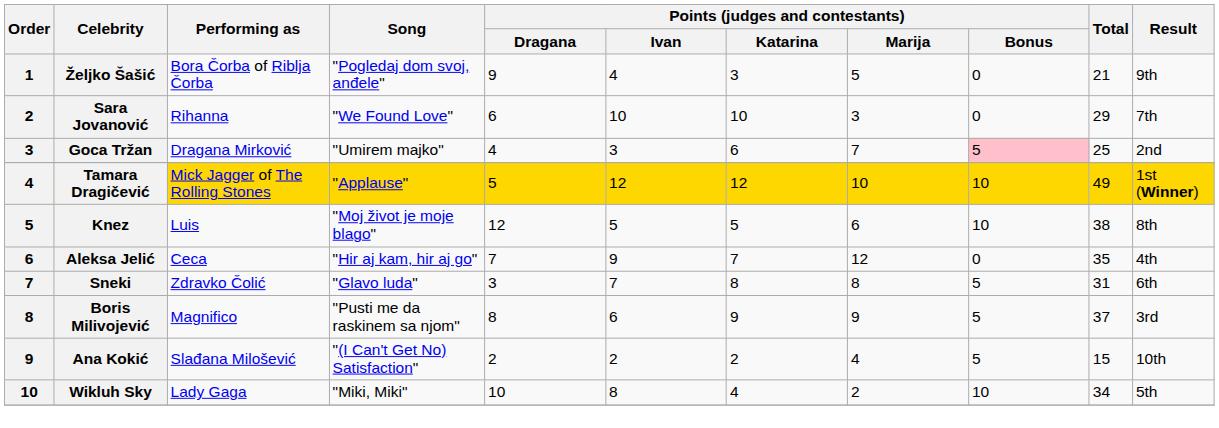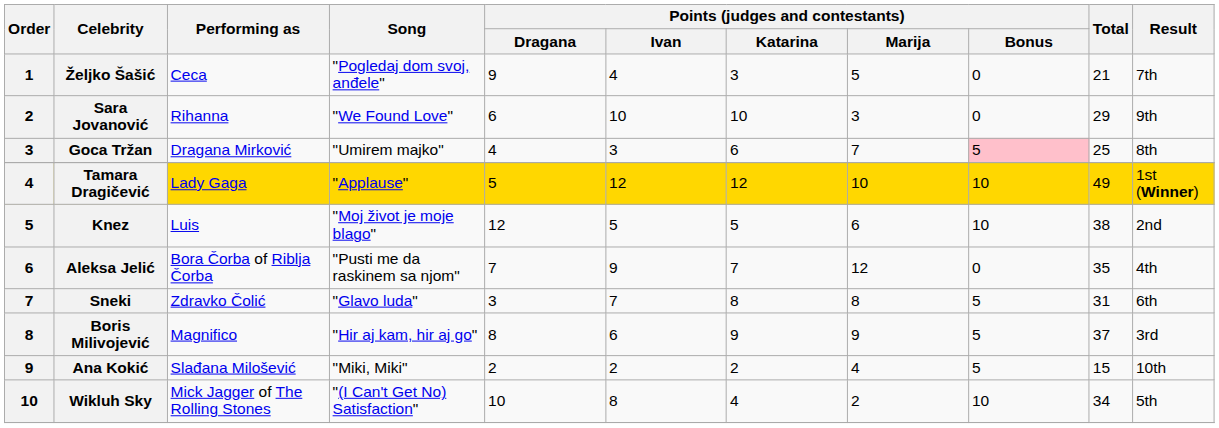 <table class=wikitable>
 <tr>
 <th rowspan="2">Order</th>
 <th rowspan="2">Celebrity</th>
 <th rowspan="2">Performing as</th>
 <th rowspan="2">Song</th>
 <th colspan="5" style="width:50%;">Points (judges and contestants)</th>
 <th rowspan="2">Total</th>
 <th rowspan="2">Result</th>
 </tr>
 <tr>
 <th style="width:10%;">Dragana</th>
 <th style="width:10%;">Ivan</th>
 <th style="width:10%;">Katarina</th>
 <th style="width:10%;">Marija</th>
 <th style="width:10%;">Bonus</th>
 </tr>
 <tr>
 <th scope="row">1</th>
 <th scope="row">Željko Šašić</th>
-<td><a href='#'>Bora Čorba</a> of <a href='#'>Riblja Čorba</a></td>
+<td><a href='#'>Ceca</a></td>
 <td>"<a href='#'>Pogledaj dom svoj, anđele</a>"</td>
 <td>9</td>
 <td>4</td>
 <td>3</td>
 <td>5</td>
 <td>0</td>
 <td>21</td>
-<td>9th</td>
+<td>7th</td>
 </tr>
 <tr>
 <th scope="row">2</th>
 <th scope="row">Sara Jovanović</th>
 <td><a href='#'>Rihanna</a></td>
 <td>"<a href='#'>We Found Love</a>"</td>
 <td>6</td>
 <td>10</td>
 <td>10</td>
 <td>3</td>
 <td>0</td>
 <td>29</td>
-<td>7th</td>
+<td>9th</td>
 </tr>
 <tr>
 <th scope="row">3</th>
 <th scope="row">Goca Tržan</th>
 <td><a href='#'>Dragana Mirković</a></td>
 <td>"Umirem majko"</td>
 <td>4</td>
 <td>3</td>
 <td>6</td>
 <td>7</td>
 <td style="background: pink;">5</td>
 <td>25</td>
-<td>2nd</td>
+<td>8th</td>
 </tr>
 <tr>
 </tr>
 <tr style="background:gold;">
 <th scope="row">4</th>
 <th scope="row">Tamara Dragičević</th>
-<td><a href='#'>Mick Jagger</a> of <a href='#'>The Rolling Stones</a></td>
+<td><a href='#'>Lady Gaga</a></td>
 <td>"<a href='#'>Applause</a>"</td>
 <td>5</td>
 <td>12</td>
 <td>12</td>
 <td>10</td>
 <td>10</td>
 <td>49</td>
 <td>1st (<strong>Winner</strong>)</td>
 </tr>
 <tr -bgcolor="silver">
 <th scope="row">5</th>
 <th scope="row">Knez</th>
 <td><a href='#'>Luis</a></td>
 <td>"<a href='#'>Moj život je moje blago</a>"</td>
 <td>12</td>
 <td>5</td>
 <td>5</td>
 <td>6</td>
 <td>10</td>
 <td>38</td>
-<td>8th</td>
+<td>2nd</td>
 </tr>
 <tr>
 <th scope="row">6</th>
 <th scope="row">Aleksa Jelić</th>
-<td><a href='#'>Ceca</a></td>
-<td>"<a href='#'>Hir aj kam, hir aj go</a>"</td>
+<td><a href='#'>Bora Čorba</a> of <a href='#'>Riblja Čorba</a></td>
+<td>"Pusti me da raskinem sa njom"</td>
 <td>7</td>
 <td>9</td>
 <td>7</td>
 <td>12</td>
 <td>0</td>
 <td>35</td>
 <td>4th</td>
 </tr>
 <tr>
 <th scope="row">7</th>
 <th scope="row">Sneki</th>
 <td><a href='#'>Zdravko Čolić</a></td>
 <td>"<a href='#'>Glavo luda</a>"</td>
 <td>3</td>
 <td>7</td>
 <td>8</td>
 <td>8</td>
 <td>5</td>
 <td>31</td>
 <td>6th</td>
 </tr>
 <tr -bgcolor="tan">
 <th scope="row">8</th>
 <th scope="row">Boris Milivojević</th>
 <td><a href='#'>Magnifico</a></td>
-<td>"Pusti me da raskinem sa njom"</td>
+<td>"<a href='#'>Hir aj kam, hir aj go</a>"</td>
 <td>8</td>
 <td>6</td>
 <td>9</td>
 <td>9</td>
 <td>5</td>
 <td>37</td>
 <td>3rd</td>
 </tr>
 <tr>
 <th scope="row">9</th>
 <th scope="row">Ana Kokić</th>
 <td><a href='#'>Slađana Milošević</a></td>
-<td>"<a href='#'>(I Can't Get No) Satisfaction</a>"</td>
+<td>"Miki, Miki"</td>
 <td>2</td>
 <td>2</td>
 <td>2</td>
 <td>4</td>
 <td>5</td>
 <td>15</td>
 <td>10th</td>
 </tr>
 <tr>
 <th scope="row">10</th>
 <th scope="row">Wikluh Sky</th>
-<td><a href='#'>Lady Gaga</a></td>
-<td>"Miki, Miki"</td>
+<td><a href='#'>Mick Jagger</a> of <a href='#'>The Rolling Stones</a></td>
+<td>"<a href='#'>(I Can't Get No) Satisfaction</a>"</td>
 <td>10</td>
 <td>8</td>
 <td>4</td>
 <td>2</td>
 <td>10</td>
 <td>34</td>
 <td>5th</td>
 </tr>
 <tr>
 </tr>
 </table>
